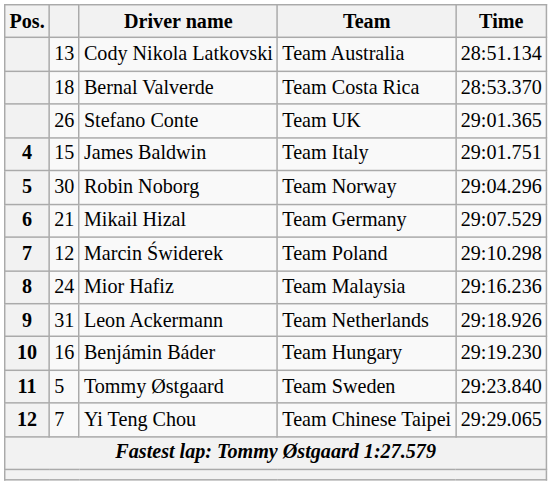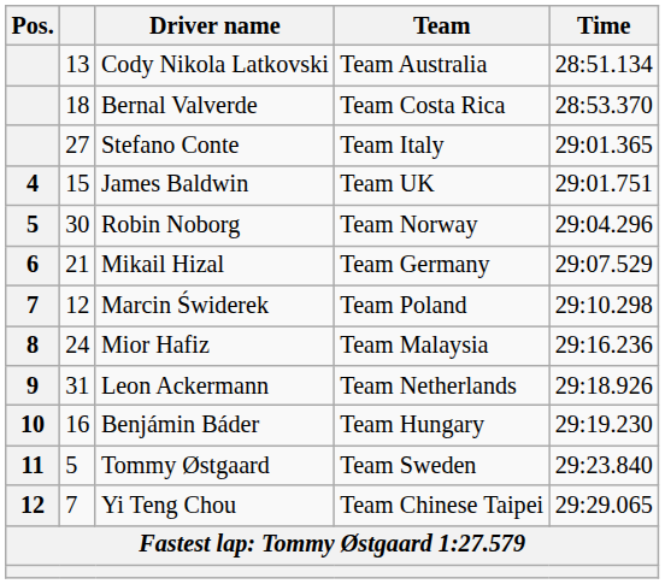 <table class="wikitable" style="font-size: 85%;">
 <tr>
 <th scope="col">Pos.</th>
 <th scope="col"></th>
 <th scope="col">Driver name</th>
 <th scope="col">Team</th>
 <th scope="col">Time</th>
 </tr>
 <tr>
 <th></th>
 <td>13</td>
 <td>Cody Nikola Latkovski</td>
 <td> Team Australia</td>
 <td>28:51.134</td>
 </tr>
 <tr>
 <th></th>
 <td>18</td>
 <td>Bernal Valverde</td>
 <td> Team Costa Rica</td>
 <td>28:53.370</td>
 </tr>
 <tr>
 <th></th>
-<td>26</td>
+<td>27</td>
 <td>Stefano Conte</td>
-<td> Team UK</td>
+<td> Team Italy</td>
 <td>29:01.365</td>
 </tr>
 <tr>
 <th>4</th>
 <td>15</td>
 <td>James Baldwin</td>
-<td> Team Italy</td>
+<td> Team UK</td>
 <td>29:01.751</td>
 </tr>
 <tr>
 <th>5</th>
 <td>30</td>
 <td>Robin Noborg</td>
 <td> Team Norway</td>
 <td>29:04.296</td>
 </tr>
 <tr>
 <th>6</th>
 <td>21</td>
 <td>Mikail Hizal</td>
 <td> Team Germany</td>
 <td>29:07.529</td>
 </tr>
 <tr>
 <th>7</th>
 <td>12</td>
 <td>Marcin Świderek</td>
 <td> Team Poland</td>
 <td>29:10.298</td>
 </tr>
 <tr>
 <th>8</th>
 <td>24</td>
 <td>Mior Hafiz</td>
 <td> Team Malaysia</td>
 <td>29:16.236</td>
 </tr>
 <tr>
 <th>9</th>
 <td>31</td>
 <td>Leon Ackermann</td>
 <td> Team Netherlands</td>
 <td>29:18.926</td>
 </tr>
 <tr>
 <th>10</th>
 <td>16</td>
 <td>Benjámin Báder</td>
 <td> Team Hungary</td>
 <td>29:19.230</td>
 </tr>
 <tr>
 <th>11</th>
 <td>5</td>
 <td>Tommy Østgaard</td>
 <td> Team Sweden</td>
 <td>29:23.840</td>
 </tr>
 <tr>
 <th>12</th>
 <td>7</td>
 <td>Yi Teng Chou</td>
 <td> Team Chinese Taipei</td>
 <td>29:29.065</td>
 </tr>
 <tr>
 <th colspan=7><em>Fastest lap: Tommy Østgaard 1:27.579</em></th>
 </tr>
 <tr class="sortbottom">
 <th colspan=5></th>
 </tr>
 </table>
